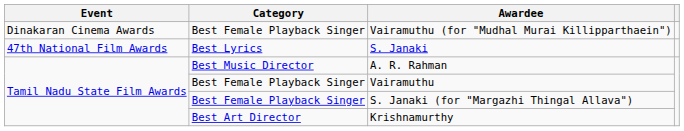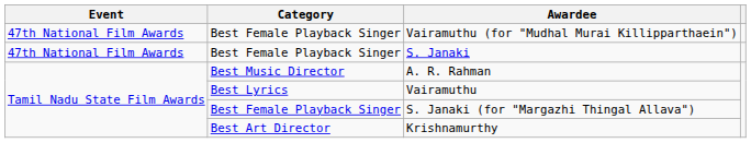 <table class="wikitable">
 <tr>
 <th>Event</th>
 <th>Category</th>
 <th>Awardee</th>
 <th></th>
 </tr>
 <tr>
-<td>Dinakaran Cinema Awards</td>
+<td><a href='#'>47th National Film Awards</a></td>
 <td>Best Female Playback Singer</td>
 <td>Vairamuthu (for "Mudhal Murai Killipparthaein")</td>
 <td style="text-align:center;"></td>
 </tr>
 <tr>
 <td><a href='#'>47th National Film Awards</a></td>
-<td><a href='#'>Best Lyrics</a></td>
+<td>Best Female Playback Singer</td>
 <td><a href='#'>S. Janaki</a></td>
 <td style="text-align:center;"></td>
 </tr>
 <tr>
 <td rowspan="4"><a href='#'>Tamil Nadu State Film Awards</a></td>
 <td><a href='#'>Best Music Director</a></td>
 <td>A. R. Rahman</td>
 <td rowspan="4" style="text-align:center;"></td>
 </tr>
 <tr>
-<td>Best Female Playback Singer</td>
+<td><a href='#'>Best Lyrics</a></td>
 <td>Vairamuthu</td>
 </tr>
 <tr>
 <td><a href='#'>Best Female Playback Singer</a></td>
 <td>S. Janaki (for "Margazhi Thingal Allava")</td>
 </tr>
 <tr>
 <td><a href='#'>Best Art Director</a></td>
 <td>Krishnamurthy</td>
 </tr>
 </table>
